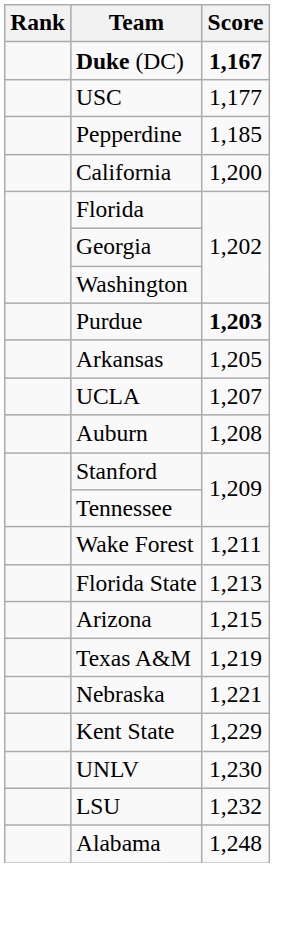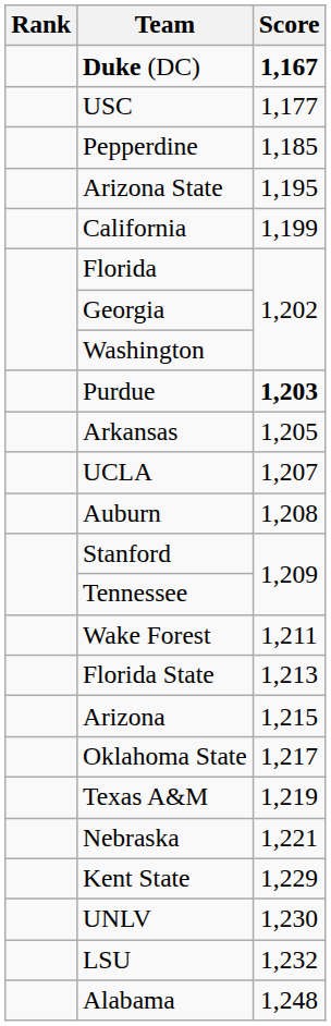 <table class="wikitable sortable" style="text-align:center">
 <tr>
 <th dat-sort-type=number>Rank</th>
 <th>Team</th>
 <th>Score</th>
 </tr>
 <tr>
 <td></td>
 <td align=left><strong>Duke</strong> (DC)</td>
 <td><strong>1,167</strong></td>
 </tr>
 <tr>
 <td></td>
 <td align=left>USC</td>
 <td>1,177</td>
 </tr>
 <tr>
 <td></td>
 <td align=left>Pepperdine</td>
 <td>1,185</td>
 </tr>
 <tr>
 <td></td>
+<td align=left>Arizona State</td>
+<td>1,195</td>
+</tr>
+<tr>
+<td></td>
 <td align=left>California</td>
-<td>1,200</td>
+<td>1,199</td>
 </tr>
 <tr>
 <td rowspan=3></td>
 <td align=left>Florida</td>
 <td rowspan=3>1,202</td>
 </tr>
 <tr>
 <td align=left>Georgia</td>
 </tr>
 <tr>
 <td align=left>Washington</td>
 </tr>
 <tr>
 <td></td>
 <td align=left>Purdue</td>
 <td><strong>1,203</strong></td>
 </tr>
 <tr>
 <td></td>
 <td align=left>Arkansas</td>
 <td>1,205</td>
 </tr>
 <tr>
 <td></td>
 <td align=left>UCLA</td>
 <td>1,207</td>
 </tr>
 <tr>
 <td></td>
 <td align=left>Auburn</td>
 <td>1,208</td>
 </tr>
 <tr>
 <td rowspan=2></td>
 <td align=left>Stanford</td>
 <td rowspan=2>1,209</td>
 </tr>
 <tr>
 <td align=left>Tennessee</td>
 </tr>
 <tr>
 <td></td>
 <td align=left>Wake Forest</td>
 <td>1,211</td>
 </tr>
 <tr>
 <td></td>
 <td align=left>Florida State</td>
 <td>1,213</td>
 </tr>
 <tr>
 <td></td>
 <td align=left>Arizona</td>
 <td>1,215</td>
 </tr>
 <tr>
 <td></td>
+<td align=left>Oklahoma State</td>
+<td>1,217</td>
+</tr>
+<tr>
+<td></td>
 <td align=left>Texas A&M</td>
 <td>1,219</td>
 </tr>
 <tr>
 <td></td>
 <td align=left>Nebraska</td>
 <td>1,221</td>
 </tr>
 <tr>
 <td></td>
 <td align=left>Kent State</td>
 <td>1,229</td>
 </tr>
 <tr>
 <td></td>
 <td align=left>UNLV</td>
 <td>1,230</td>
 </tr>
 <tr>
 <td></td>
 <td align=left>LSU</td>
 <td>1,232</td>
 </tr>
 <tr>
 <td></td>
 <td align=left>Alabama</td>
 <td>1,248</td>
 </tr>
 </table>
